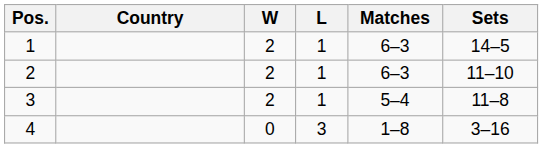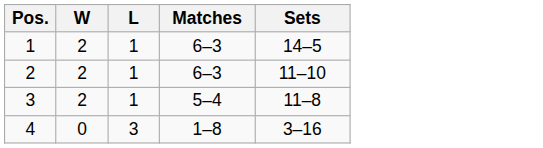 <table class="wikitable" style="text-align:center;">
 <tr>
 <th width=40>Pos.</th>
-<th width=165>Country</th>
 <th width=40>W</th>
 <th width=40>L</th>
 <th width=80>Matches</th>
 <th width=80>Sets</th>
 </tr>
 <tr>
 <td>1</td>
-<td style="text-align:left;"></td>
 <td>2</td>
 <td>1</td>
 <td>6–3</td>
 <td>14–5</td>
 </tr>
 <tr>
 <td>2</td>
-<td style="text-align:left;"></td>
 <td>2</td>
 <td>1</td>
 <td>6–3</td>
 <td>11–10</td>
 </tr>
 <tr>
 <td>3</td>
-<td style="text-align:left;"></td>
 <td>2</td>
 <td>1</td>
 <td>5–4</td>
 <td>11–8</td>
 </tr>
 <tr>
 <td>4</td>
-<td style="text-align:left;"></td>
 <td>0</td>
 <td>3</td>
 <td>1–8</td>
 <td>3–16</td>
 </tr>
 </table>
